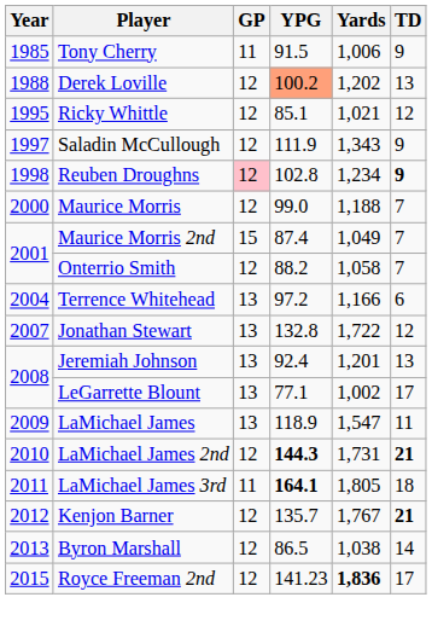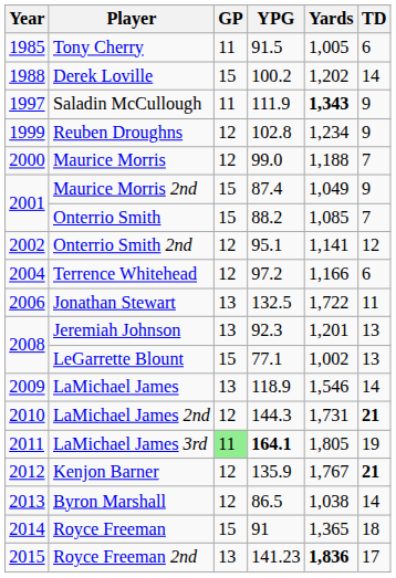 <table class="wikitable">
 <tr>
 <th>Year</th>
 <th>Player</th>
 <th>GP</th>
 <th>YPG</th>
 <th>Yards</th>
 <th>TD</th>
 </tr>
 <tr>
 <td><a href='#'>1985</a></td>
 <td><a href='#'>Tony Cherry</a></td>
 <td>11</td>
 <td>91.5</td>
-<td>1,006</td>
-<td>9</td>
+<td>1,005</td>
+<td>6</td>
 </tr>
 <tr>
 <td><a href='#'>1988</a></td>
 <td><a href='#'>Derek Loville</a></td>
-<td>12</td>
-<td style="background: lightsalmon;">100.2</td>
+<td>15</td>
+<td>100.2</td>
 <td>1,202</td>
-<td>13</td>
-</tr>
-<tr>
-<td><a href='#'>1995</a></td>
-<td><a href='#'>Ricky Whittle</a></td>
-<td>12</td>
-<td>85.1</td>
-<td>1,021</td>
-<td>12</td>
+<td>14</td>
 </tr>
 <tr>
 <td><a href='#'>1997</a></td>
 <td>Saladin McCullough</td>
-<td>12</td>
+<td>11</td>
 <td>111.9</td>
-<td>1,343</td>
+<td><strong>1,343</strong></td>
 <td>9</td>
 </tr>
 <tr>
-<td><a href='#'>1998</a></td>
+<td><a href='#'>1999</a></td>
 <td><a href='#'>Reuben Droughns</a></td>
-<td style="background: pink;">12</td>
+<td>12</td>
 <td>102.8</td>
 <td>1,234</td>
-<td><strong>9</strong></td>
+<td>9</td>
 </tr>
 <tr>
 <td><a href='#'>2000</a></td>
 <td><a href='#'>Maurice Morris</a></td>
 <td>12</td>
 <td>99.0</td>
 <td>1,188</td>
 <td>7</td>
 </tr>
 <tr>
 <td rowspan=2><a href='#'>2001</a></td>
 <td><a href='#'>Maurice Morris</a> <em>2nd</em></td>
 <td>15</td>
 <td>87.4</td>
 <td>1,049</td>
+<td>9</td>
+</tr>
+<tr>
+<td><a href='#'>Onterrio Smith</a></td>
+<td>15</td>
+<td>88.2</td>
+<td>1,085</td>
 <td>7</td>
 </tr>
 <tr>
-<td><a href='#'>Onterrio Smith</a></td>
+<td><a href='#'>2002</a></td>
+<td><a href='#'>Onterrio Smith</a> <em>2nd</em></td>
 <td>12</td>
-<td>88.2</td>
-<td>1,058</td>
-<td>7</td>
+<td>95.1</td>
+<td>1,141</td>
+<td>12</td>
 </tr>
 <tr>
 <td><a href='#'>2004</a></td>
 <td><a href='#'>Terrence Whitehead</a></td>
-<td>13</td>
+<td>12</td>
 <td>97.2</td>
 <td>1,166</td>
 <td>6</td>
 </tr>
 <tr>
-<td><a href='#'>2007</a></td>
+<td><a href='#'>2006</a></td>
 <td><a href='#'>Jonathan Stewart</a></td>
 <td>13</td>
-<td>132.8</td>
+<td>132.5</td>
 <td>1,722</td>
-<td>12</td>
+<td>11</td>
 </tr>
 <tr>
 <td rowspan=2><a href='#'>2008</a></td>
 <td><a href='#'>Jeremiah Johnson</a></td>
 <td>13</td>
-<td>92.4</td>
+<td>92.3</td>
 <td>1,201</td>
 <td>13</td>
 </tr>
 <tr>
 <td><a href='#'>LeGarrette Blount</a></td>
-<td>13</td>
+<td>15</td>
 <td>77.1</td>
 <td>1,002</td>
-<td>17</td>
+<td>13</td>
 </tr>
 <tr>
 <td><a href='#'>2009</a></td>
 <td><a href='#'>LaMichael James</a></td>
 <td>13</td>
 <td>118.9</td>
-<td>1,547</td>
-<td>11</td>
+<td>1,546</td>
+<td>14</td>
 </tr>
 <tr>
 <td><a href='#'>2010</a></td>
 <td><a href='#'>LaMichael James</a> <em>2nd</em></td>
 <td>12</td>
-<td><strong>144.3</strong></td>
+<td>144.3</td>
 <td>1,731</td>
 <td><strong>21</strong></td>
 </tr>
 <tr>
 <td><a href='#'>2011</a></td>
 <td><a href='#'>LaMichael James</a> <em>3rd</em></td>
-<td>11</td>
+<td style="background: lightgreen;">11</td>
 <td><strong>164.1</strong></td>
 <td>1,805</td>
-<td>18</td>
+<td>19</td>
 </tr>
 <tr>
 <td><a href='#'>2012</a></td>
 <td><a href='#'>Kenjon Barner</a></td>
 <td>12</td>
-<td>135.7</td>
+<td>135.9</td>
 <td>1,767</td>
 <td><strong>21</strong></td>
 </tr>
 <tr>
 <td><a href='#'>2013</a></td>
 <td><a href='#'>Byron Marshall</a></td>
 <td>12</td>
 <td>86.5</td>
 <td>1,038</td>
 <td>14</td>
 </tr>
 <tr>
+<td><a href='#'>2014</a></td>
+<td><a href='#'>Royce Freeman</a></td>
+<td>15</td>
+<td>91</td>
+<td>1,365</td>
+<td>18</td>
+</tr>
+<tr>
 <td><a href='#'>2015</a></td>
 <td><a href='#'>Royce Freeman</a> <em>2nd</em></td>
-<td>12</td>
+<td>13</td>
 <td>141.23</td>
 <td><strong>1,836</strong></td>
 <td>17</td>
 </tr>
 </table>
